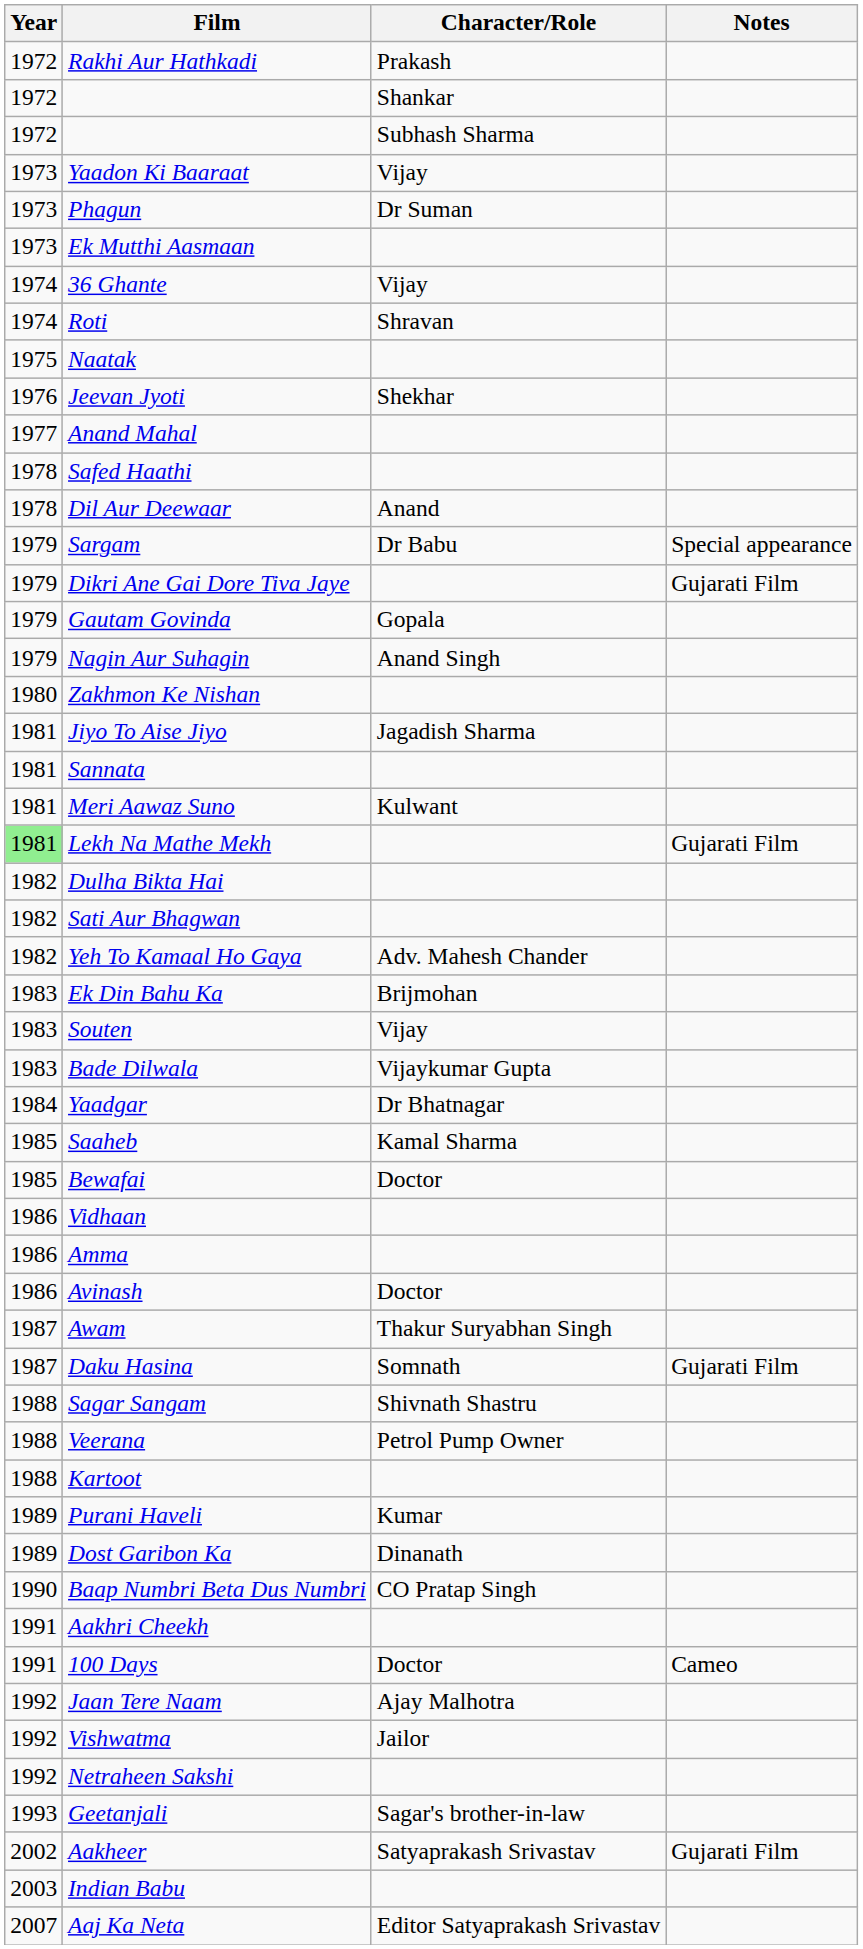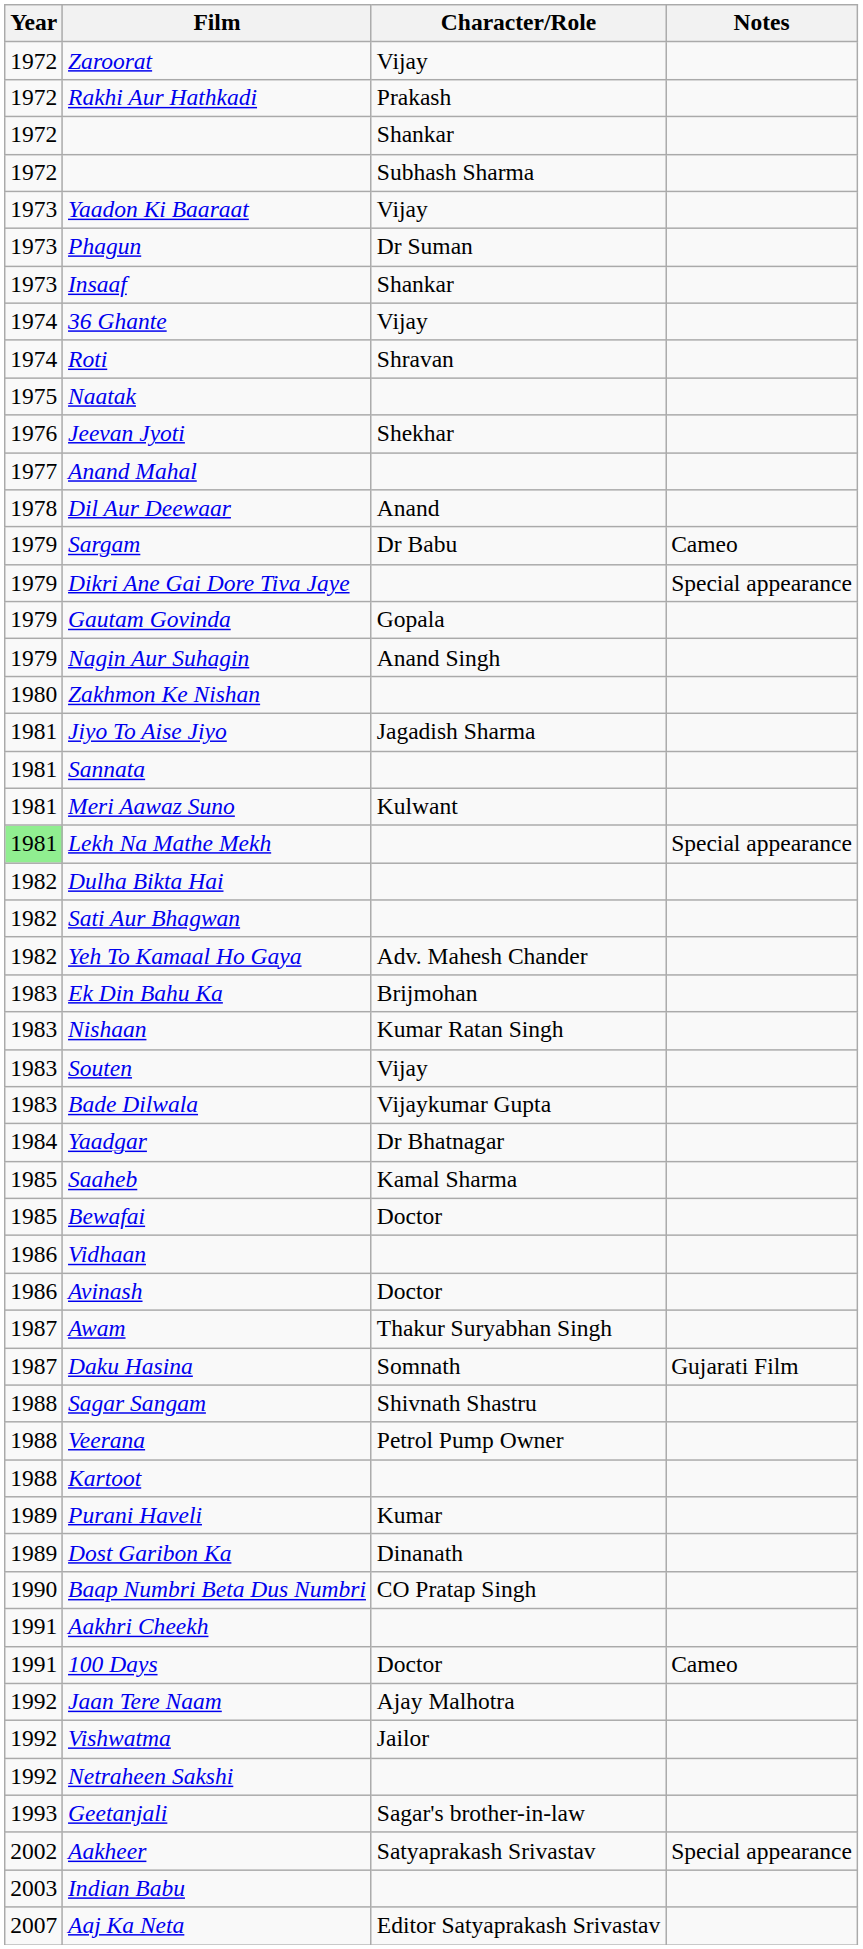 <table class="wikitable sortable">
 <tr>
 <th>Year</th>
 <th>Film</th>
 <th>Character/Role</th>
 <th>Notes</th>
+</tr>
+<tr>
+<td>1972</td>
+<td><em><a href='#'>Zaroorat</a></em></td>
+<td>Vijay</td>
+<td></td>
 </tr>
 <tr>
 <td>1972</td>
 <td><em><a href='#'>Rakhi Aur Hathkadi</a></em></td>
 <td>Prakash</td>
 <td></td>
 </tr>
 <tr>
 <td>1972</td>
 <td></td>
 <td>Shankar</td>
 <td></td>
 </tr>
 <tr>
 <td>1972</td>
 <td></td>
 <td>Subhash Sharma</td>
 <td></td>
 </tr>
 <tr>
 <td>1973</td>
 <td><em><a href='#'>Yaadon Ki Baaraat</a></em></td>
 <td>Vijay</td>
 <td></td>
 </tr>
 <tr>
 <td>1973</td>
 <td><em><a href='#'>Phagun</a></em></td>
 <td>Dr Suman</td>
 <td></td>
 </tr>
 <tr>
 <td>1973</td>
-<td><em><a href='#'>Ek Mutthi Aasmaan</a></em></td>
-<td></td>
+<td><em><a href='#'>Insaaf</a></em></td>
+<td>Shankar</td>
 <td></td>
 </tr>
 <tr>
 <td>1974</td>
 <td><em><a href='#'>36 Ghante</a></em></td>
 <td>Vijay</td>
 <td></td>
 </tr>
 <tr>
 <td>1974</td>
 <td><em><a href='#'>Roti</a></em></td>
 <td>Shravan</td>
 <td></td>
 </tr>
 <tr>
 <td>1975</td>
 <td><em><a href='#'>Naatak</a></em></td>
 <td></td>
 <td></td>
 </tr>
 <tr>
 <td>1976</td>
 <td><em><a href='#'>Jeevan Jyoti</a></em></td>
 <td>Shekhar</td>
 <td></td>
 </tr>
 <tr>
 <td>1977</td>
 <td><em><a href='#'>Anand Mahal</a></em></td>
 <td></td>
 <td></td>
 </tr>
 <tr>
 <td>1978</td>
-<td><em><a href='#'>Safed Haathi</a></em></td>
-<td></td>
-<td></td>
-</tr>
-<tr>
-<td>1978</td>
 <td><em><a href='#'>Dil Aur Deewaar</a></em></td>
 <td>Anand</td>
 <td></td>
 </tr>
 <tr>
 <td>1979</td>
 <td><em><a href='#'>Sargam</a></em></td>
 <td>Dr Babu</td>
-<td>Special appearance</td>
+<td>Cameo</td>
 </tr>
 <tr>
 <td>1979</td>
 <td><em><a href='#'>Dikri Ane Gai Dore Tiva Jaye</a></em></td>
 <td></td>
-<td>Gujarati Film</td>
+<td>Special appearance</td>
 </tr>
 <tr>
 <td>1979</td>
 <td><em><a href='#'>Gautam Govinda</a></em></td>
 <td>Gopala</td>
 <td></td>
 </tr>
 <tr>
 <td>1979</td>
 <td><em><a href='#'>Nagin Aur Suhagin</a></em></td>
 <td>Anand Singh</td>
 <td></td>
 </tr>
 <tr>
 <td>1980</td>
 <td><em><a href='#'>Zakhmon Ke Nishan</a></em></td>
 <td></td>
 <td></td>
 </tr>
 <tr>
 <td>1981</td>
 <td><em><a href='#'>Jiyo To Aise Jiyo</a></em></td>
 <td>Jagadish Sharma</td>
 <td></td>
 </tr>
 <tr>
 <td>1981</td>
 <td><em><a href='#'>Sannata</a></em></td>
 <td></td>
 <td></td>
 </tr>
 <tr>
 <td>1981</td>
 <td><em><a href='#'>Meri Aawaz Suno</a></em></td>
 <td>Kulwant</td>
 <td></td>
 </tr>
 <tr>
 <td style="background: lightgreen;">1981</td>
 <td><em><a href='#'>Lekh Na Mathe Mekh</a></em></td>
 <td></td>
-<td>Gujarati Film</td>
+<td>Special appearance</td>
 </tr>
 <tr>
 <td>1982</td>
 <td><em><a href='#'>Dulha Bikta Hai</a></em></td>
 <td></td>
 <td></td>
 </tr>
 <tr>
 <td>1982</td>
 <td><em><a href='#'>Sati Aur Bhagwan</a></em></td>
 <td></td>
 <td></td>
 </tr>
 <tr>
 <td>1982</td>
 <td><em><a href='#'>Yeh To Kamaal Ho Gaya</a></em></td>
 <td>Adv. Mahesh Chander</td>
 <td></td>
 </tr>
 <tr>
 <td>1983</td>
 <td><em><a href='#'>Ek Din Bahu Ka</a></em></td>
 <td>Brijmohan</td>
+<td></td>
+</tr>
+<tr>
+<td>1983</td>
+<td><em><a href='#'>Nishaan</a></em></td>
+<td>Kumar Ratan Singh</td>
 <td></td>
 </tr>
 <tr>
 <td>1983</td>
 <td><em><a href='#'>Souten</a></em></td>
 <td>Vijay</td>
 <td></td>
 </tr>
 <tr>
 <td>1983</td>
 <td><em><a href='#'>Bade Dilwala</a></em></td>
 <td>Vijaykumar Gupta</td>
 <td></td>
 </tr>
 <tr>
 <td>1984</td>
 <td><em><a href='#'>Yaadgar</a></em></td>
 <td>Dr Bhatnagar</td>
 <td></td>
 </tr>
 <tr>
 <td>1985</td>
 <td><em><a href='#'>Saaheb</a></em></td>
 <td>Kamal Sharma</td>
 <td></td>
 </tr>
 <tr>
 <td>1985</td>
 <td><em><a href='#'>Bewafai</a></em></td>
 <td>Doctor</td>
 <td></td>
 </tr>
 <tr>
 <td>1986</td>
 <td><em><a href='#'>Vidhaan</a></em></td>
-<td></td>
-<td></td>
-</tr>
-<tr>
-<td>1986</td>
-<td><em><a href='#'>Amma</a></em></td>
 <td></td>
 <td></td>
 </tr>
 <tr>
 <td>1986</td>
 <td><em><a href='#'>Avinash</a></em></td>
 <td>Doctor</td>
 <td></td>
 </tr>
 <tr>
 <td>1987</td>
 <td><em><a href='#'>Awam</a></em></td>
 <td>Thakur Suryabhan Singh</td>
 <td></td>
 </tr>
 <tr>
 <td>1987</td>
 <td><em><a href='#'>Daku Hasina</a></em></td>
 <td>Somnath</td>
 <td>Gujarati Film</td>
 </tr>
 <tr>
 <td>1988</td>
 <td><em><a href='#'>Sagar Sangam</a></em></td>
 <td>Shivnath Shastru</td>
 <td></td>
 </tr>
 <tr>
 <td>1988</td>
 <td><em><a href='#'>Veerana</a></em></td>
 <td>Petrol Pump Owner</td>
 <td></td>
 </tr>
 <tr>
 <td>1988</td>
 <td><em><a href='#'>Kartoot</a></em></td>
 <td></td>
 <td></td>
 </tr>
 <tr>
 <td>1989</td>
 <td><em><a href='#'>Purani Haveli</a></em></td>
 <td>Kumar</td>
 <td></td>
 </tr>
 <tr>
 <td>1989</td>
 <td><em><a href='#'>Dost Garibon Ka</a></em></td>
 <td>Dinanath</td>
 <td></td>
 </tr>
 <tr>
 <td>1990</td>
 <td><em><a href='#'>Baap Numbri Beta Dus Numbri</a></em></td>
 <td>CO Pratap Singh</td>
 <td></td>
 </tr>
 <tr>
 <td>1991</td>
 <td><em><a href='#'>Aakhri Cheekh</a></em></td>
 <td></td>
 <td></td>
 </tr>
 <tr>
 <td>1991</td>
 <td><em><a href='#'>100 Days</a></em></td>
 <td>Doctor</td>
 <td>Cameo</td>
 </tr>
 <tr>
 <td>1992</td>
 <td><em><a href='#'>Jaan Tere Naam</a></em></td>
 <td>Ajay Malhotra</td>
 <td></td>
 </tr>
 <tr>
 <td>1992</td>
 <td><em><a href='#'>Vishwatma</a></em></td>
 <td>Jailor</td>
 <td></td>
 </tr>
 <tr>
 <td>1992</td>
 <td><em><a href='#'>Netraheen Sakshi</a></em></td>
 <td></td>
 <td></td>
 </tr>
 <tr>
 <td>1993</td>
 <td><em><a href='#'>Geetanjali</a></em></td>
 <td>Sagar's brother-in-law</td>
 <td></td>
 </tr>
 <tr>
 <td>2002</td>
 <td><em><a href='#'>Aakheer</a></em></td>
 <td>Satyaprakash Srivastav</td>
-<td>Gujarati Film</td>
+<td>Special appearance</td>
 </tr>
 <tr>
 <td>2003</td>
 <td><em><a href='#'>Indian Babu</a></em></td>
 <td></td>
 <td></td>
 </tr>
 <tr>
 <td>2007</td>
 <td><em><a href='#'>Aaj Ka Neta</a></em></td>
 <td>Editor Satyaprakash Srivastav</td>
 <td></td>
 </tr>
 </table>
